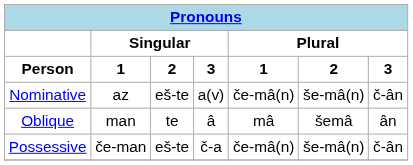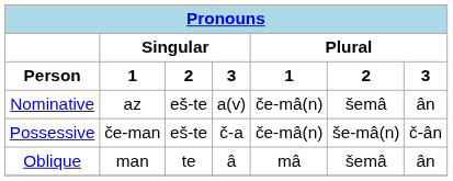 <table border="1" cellpadding="4" cellspacing="0" style="border:1px solid #aaa; border-collapse:collapse; text-align: center;">
 <tr bgcolor="#ADD8E6">
 <th colspan="7"><strong><a href='#'>Pronouns</a></strong></th>
 </tr>
 <tr>
 <th> </th>
 <th colspan="3">Singular</th>
 <th colspan="3">Plural</th>
 </tr>
 <tr>
 <th><strong>Person</strong></th>
 <th>1</th>
 <th>2</th>
 <th>3</th>
 <th>1</th>
 <th>2</th>
 <th>3</th>
 </tr>
 <tr style="width:50px">
 <td><a href='#'>Nominative</a></td>
 <td>az</td>
 <td>eš-te</td>
 <td>a(v)</td>
 <td>če-mâ(n)</td>
+<td>šemâ</td>
+<td>ân</td>
+</tr>
+<tr style="width:50px">
+<td><a href='#'>Possessive</a></td>
+<td>če-man</td>
+<td>eš-te</td>
+<td>č-a</td>
+<td>če-mâ(n)</td>
 <td>še-mâ(n)</td>
 <td>č-ân</td>
 </tr>
 <tr style="width:50px">
 <td><a href='#'>Oblique</a></td>
 <td>man</td>
 <td>te</td>
 <td>â</td>
 <td>mâ</td>
 <td>šemâ</td>
 <td>ân</td>
 </tr>
-<tr style="width:50px">
-<td><a href='#'>Possessive</a></td>
-<td>če-man</td>
-<td>eš-te</td>
-<td>č-a</td>
-<td>če-mâ(n)</td>
-<td>še-mâ(n)</td>
-<td>č-ân</td>
-</tr>
 <tr>
 </tr>
 </table>
